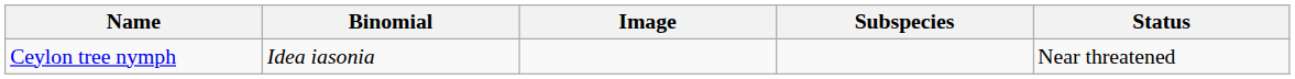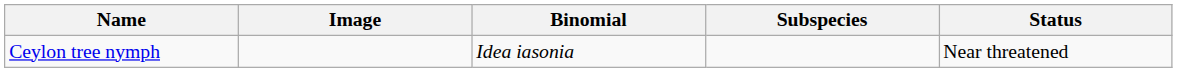 <table width=60% class="wikitable">
 <tr>
 <th>Name</th>
+<th width="20%">Image</th>
 <th width="20%">Binomial</th>
-<th width="20%">Image</th>
 <th width=20%>Subspecies</th>
 <th width=20%>Status</th>
 </tr>
 <tr>
 <td><a href='#'>Ceylon tree nymph</a></td>
+<td></td>
 <td><em>Idea iasonia</em></td>
-<td></td>
 <td></td>
 <td>Near threatened</td>
 </tr>
 </table>
